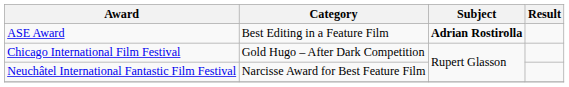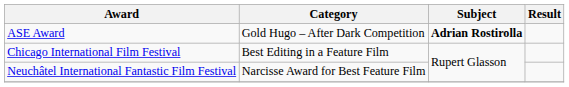 <table class="wikitable">
 <tr>
 <th>Award</th>
 <th>Category</th>
 <th>Subject</th>
 <th>Result</th>
 </tr>
 <tr>
 <td><a href='#'>ASE Award</a></td>
-<td>Best Editing in a Feature Film</td>
+<td>Gold Hugo – After Dark Competition</td>
 <td><strong>Adrian Rostirolla</strong></td>
 <td></td>
 </tr>
 <tr>
 <td><a href='#'>Chicago International Film Festival</a></td>
-<td>Gold Hugo – After Dark Competition</td>
+<td>Best Editing in a Feature Film</td>
 <td rowspan=2>Rupert Glasson</td>
 <td></td>
 </tr>
 <tr>
 <td><a href='#'>Neuchâtel International Fantastic Film Festival</a></td>
 <td>Narcisse Award for Best Feature Film</td>
 <td></td>
 </tr>
 <tr>
 </tr>
 </table>
